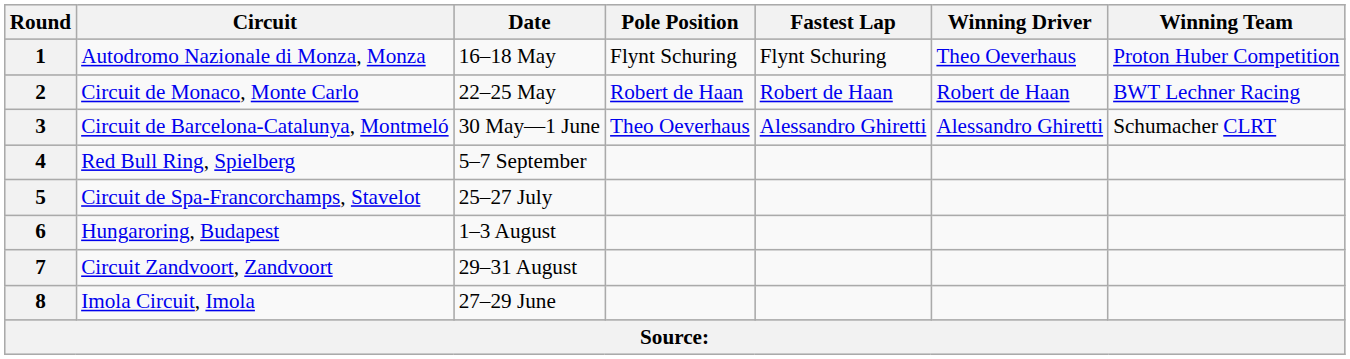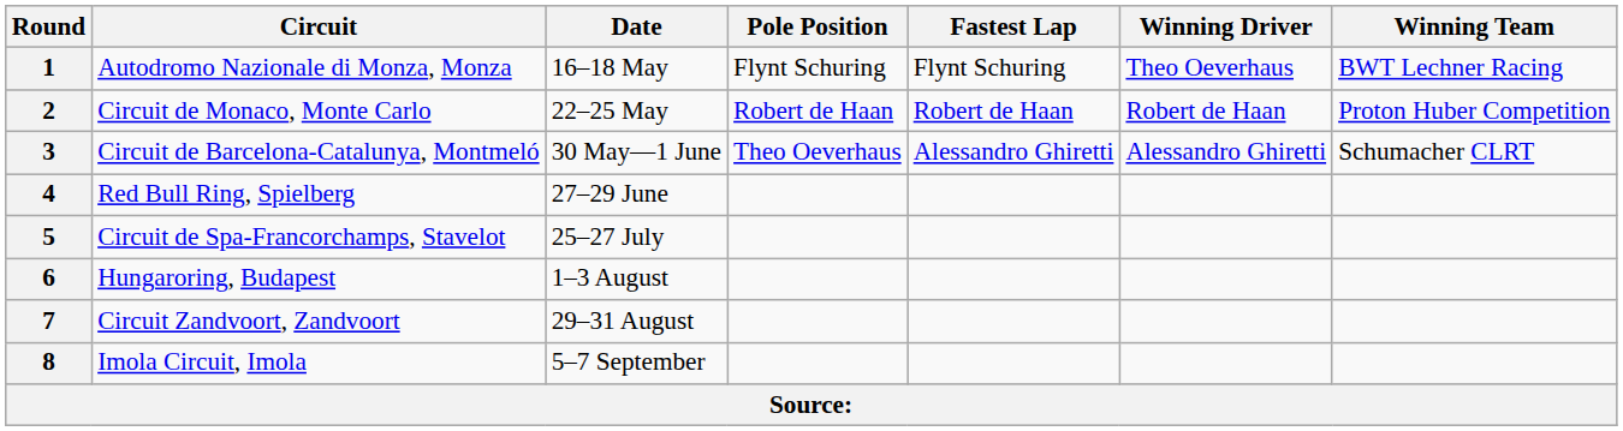 <table class="wikitable" style="font-size:85%;">
 <tr>
 <th>Round</th>
 <th>Circuit</th>
 <th>Date</th>
 <th>Pole Position</th>
 <th>Fastest Lap</th>
 <th>Winning Driver</th>
 <th>Winning Team</th>
 </tr>
 <tr>
 <th>1</th>
 <td> <a href='#'>Autodromo Nazionale di Monza</a>, <a href='#'>Monza</a></td>
 <td>16–18 May</td>
 <td> Flynt Schuring</td>
 <td> Flynt Schuring</td>
 <td> <a href='#'>Theo Oeverhaus</a></td>
-<td> <a href='#'>Proton Huber Competition</a></td>
+<td> <a href='#'>BWT Lechner Racing</a></td>
 </tr>
 <tr>
 <th>2</th>
 <td> <a href='#'>Circuit de Monaco</a>, <a href='#'>Monte Carlo</a></td>
 <td>22–25 May</td>
 <td> <a href='#'>Robert de Haan</a></td>
 <td> <a href='#'>Robert de Haan</a></td>
 <td> <a href='#'>Robert de Haan</a></td>
-<td> <a href='#'>BWT Lechner Racing</a></td>
+<td> <a href='#'>Proton Huber Competition</a></td>
 </tr>
 <tr>
 <th>3</th>
 <td> <a href='#'>Circuit de Barcelona-Catalunya</a>, <a href='#'>Montmeló</a></td>
 <td>30 May—1 June</td>
 <td>  <a href='#'>Theo Oeverhaus</a></td>
 <td> <a href='#'>Alessandro Ghiretti</a></td>
 <td> <a href='#'>Alessandro Ghiretti</a></td>
 <td> Schumacher <a href='#'>CLRT</a></td>
 </tr>
 <tr>
 <th>4</th>
 <td> <a href='#'>Red Bull Ring</a>, <a href='#'>Spielberg</a></td>
-<td>5–7 September</td>
+<td>27–29 June</td>
 <td></td>
 <td></td>
 <td></td>
 <td></td>
 </tr>
 <tr>
 <th>5</th>
 <td> <a href='#'>Circuit de Spa-Francorchamps</a>, <a href='#'>Stavelot</a></td>
 <td>25–27 July</td>
 <td></td>
 <td></td>
 <td></td>
 <td></td>
 </tr>
 <tr>
 <th>6</th>
 <td> <a href='#'>Hungaroring</a>, <a href='#'>Budapest</a></td>
 <td>1–3 August</td>
 <td></td>
 <td></td>
 <td></td>
 <td></td>
 </tr>
 <tr>
 <th>7</th>
 <td> <a href='#'>Circuit Zandvoort</a>, <a href='#'>Zandvoort</a></td>
 <td>29–31 August</td>
 <td></td>
 <td></td>
 <td></td>
 <td></td>
 </tr>
 <tr>
 <th>8</th>
 <td> <a href='#'>Imola Circuit</a>, <a href='#'>Imola</a></td>
-<td>27–29 June</td>
+<td>5–7 September</td>
 <td></td>
 <td></td>
 <td></td>
 <td></td>
 </tr>
 <tr>
 <th colspan="7">Source:</th>
 </tr>
 </table>
